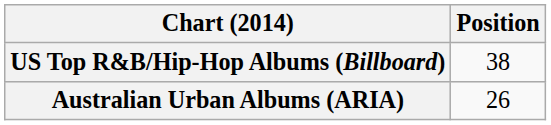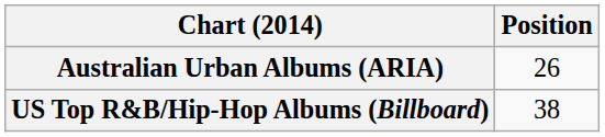 <table class="wikitable sortable plainrowheaders" style="text-align:center">
 <tr>
 <th scope="col">Chart (2014)</th>
 <th scope="col">Position</th>
 </tr>
 <tr>
+<th scope="row">Australian Urban Albums (ARIA)</th>
+<td>26</td>
+</tr>
+<tr>
 <th scope="row">US Top R&B/Hip-Hop Albums (<em>Billboard</em>)</th>
 <td>38</td>
 </tr>
-<tr>
-<th scope="row">Australian Urban Albums (ARIA)</th>
-<td>26</td>
-</tr>
 </table>
